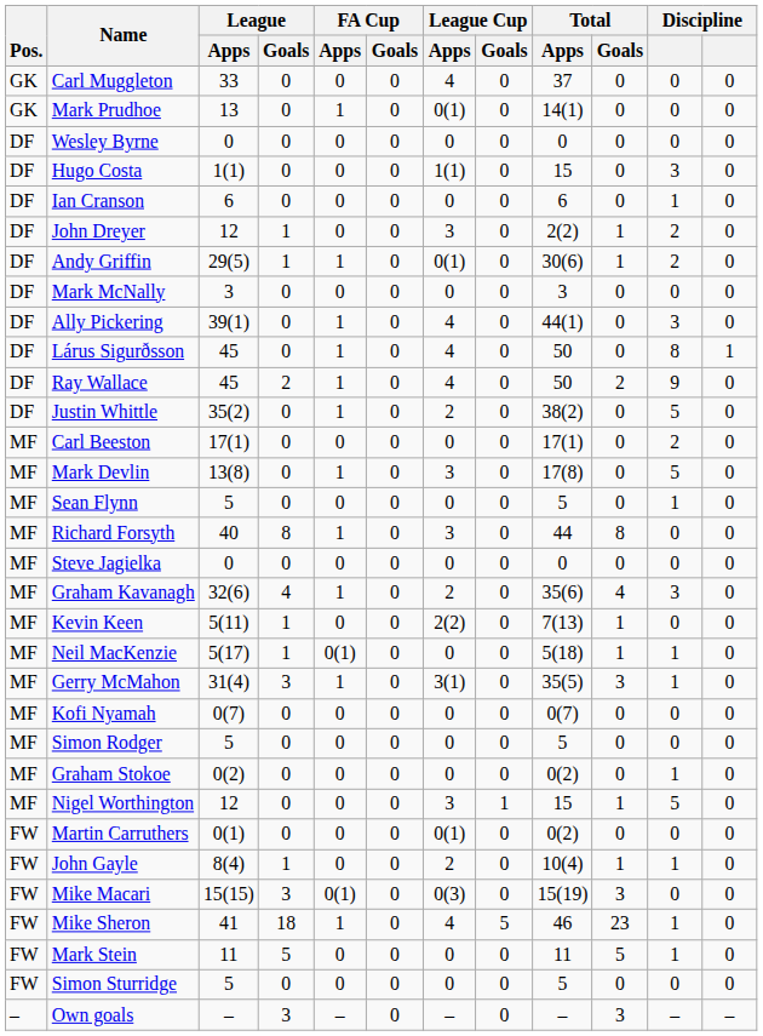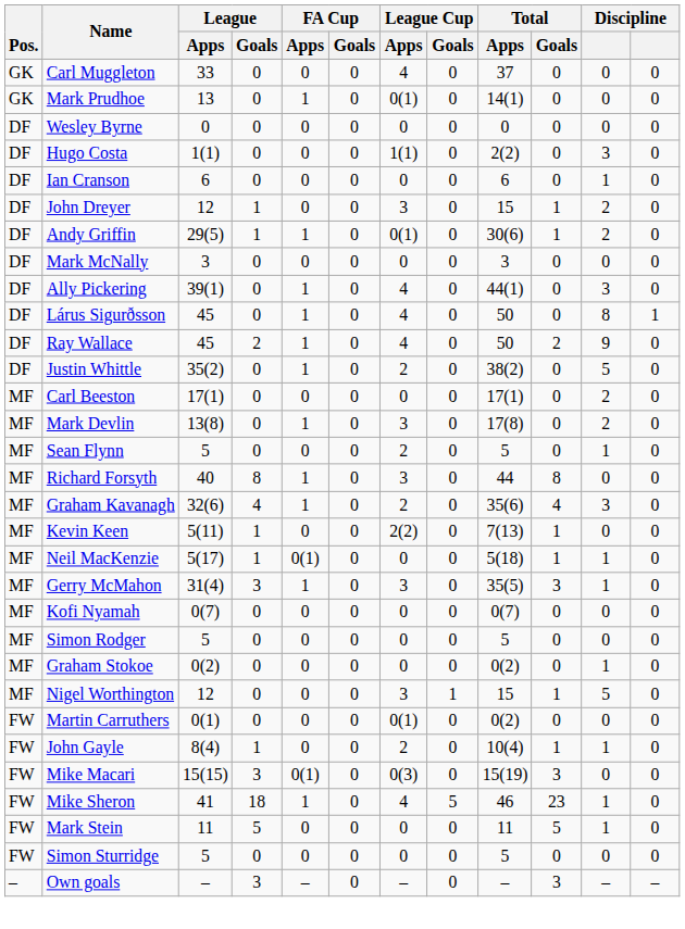 <table class="wikitable" style="text-align:center">
 <tr>
 <th rowspan="2" valign="bottom">Pos.</th>
 <th rowspan="2">Name</th>
 <th colspan="2" width="85">League</th>
 <th colspan="2" width="85">FA Cup</th>
 <th colspan="2" width="85">League Cup</th>
 <th colspan="2" width="85">Total</th>
 <th colspan="2" width="85">Discipline</th>
 </tr>
 <tr>
 <th>Apps</th>
 <th>Goals</th>
 <th>Apps</th>
 <th>Goals</th>
 <th>Apps</th>
 <th>Goals</th>
 <th>Apps</th>
 <th>Goals</th>
 <th></th>
 <th></th>
 </tr>
 <tr>
 <td align="left">GK</td>
 <td align="left"> <a href='#'>Carl Muggleton</a></td>
 <td>33</td>
 <td>0</td>
 <td>0</td>
 <td>0</td>
 <td>4</td>
 <td>0</td>
 <td>37</td>
 <td>0</td>
 <td>0</td>
 <td>0</td>
 </tr>
 <tr>
 <td align="left">GK</td>
 <td align="left"> <a href='#'>Mark Prudhoe</a></td>
 <td>13</td>
 <td>0</td>
 <td>1</td>
 <td>0</td>
 <td>0(1)</td>
 <td>0</td>
 <td>14(1)</td>
 <td>0</td>
 <td>0</td>
 <td>0</td>
 </tr>
 <tr>
 <td align="left">DF</td>
 <td align="left"> <a href='#'>Wesley Byrne</a></td>
 <td>0</td>
 <td>0</td>
 <td>0</td>
 <td>0</td>
 <td>0</td>
 <td>0</td>
 <td>0</td>
 <td>0</td>
 <td>0</td>
 <td>0</td>
 </tr>
 <tr>
 <td align="left">DF</td>
 <td align="left"> <a href='#'>Hugo Costa</a></td>
 <td>1(1)</td>
 <td>0</td>
 <td>0</td>
 <td>0</td>
 <td>1(1)</td>
 <td>0</td>
-<td>15</td>
+<td>2(2)</td>
 <td>0</td>
 <td>3</td>
 <td>0</td>
 </tr>
 <tr>
 <td align="left">DF</td>
 <td align="left"> <a href='#'>Ian Cranson</a></td>
 <td>6</td>
 <td>0</td>
 <td>0</td>
 <td>0</td>
 <td>0</td>
 <td>0</td>
 <td>6</td>
 <td>0</td>
 <td>1</td>
 <td>0</td>
 </tr>
 <tr>
 <td align="left">DF</td>
 <td align="left"> <a href='#'>John Dreyer</a></td>
 <td>12</td>
 <td>1</td>
 <td>0</td>
 <td>0</td>
 <td>3</td>
 <td>0</td>
-<td>2(2)</td>
+<td>15</td>
 <td>1</td>
 <td>2</td>
 <td>0</td>
 </tr>
 <tr>
 <td align="left">DF</td>
 <td align="left"> <a href='#'>Andy Griffin</a></td>
 <td>29(5)</td>
 <td>1</td>
 <td>1</td>
 <td>0</td>
 <td>0(1)</td>
 <td>0</td>
 <td>30(6)</td>
 <td>1</td>
 <td>2</td>
 <td>0</td>
 </tr>
 <tr>
 <td align="left">DF</td>
 <td align="left"> <a href='#'>Mark McNally</a></td>
 <td>3</td>
 <td>0</td>
 <td>0</td>
 <td>0</td>
 <td>0</td>
 <td>0</td>
 <td>3</td>
 <td>0</td>
 <td>0</td>
 <td>0</td>
 </tr>
 <tr>
 <td align="left">DF</td>
 <td align="left"> <a href='#'>Ally Pickering</a></td>
 <td>39(1)</td>
 <td>0</td>
 <td>1</td>
 <td>0</td>
 <td>4</td>
 <td>0</td>
 <td>44(1)</td>
 <td>0</td>
 <td>3</td>
 <td>0</td>
 </tr>
 <tr>
 <td align="left">DF</td>
 <td align="left"> <a href='#'>Lárus Sigurðsson</a></td>
 <td>45</td>
 <td>0</td>
 <td>1</td>
 <td>0</td>
 <td>4</td>
 <td>0</td>
 <td>50</td>
 <td>0</td>
 <td>8</td>
 <td>1</td>
 </tr>
 <tr>
 <td align="left">DF</td>
 <td align="left"> <a href='#'>Ray Wallace</a></td>
 <td>45</td>
 <td>2</td>
 <td>1</td>
 <td>0</td>
 <td>4</td>
 <td>0</td>
 <td>50</td>
 <td>2</td>
 <td>9</td>
 <td>0</td>
 </tr>
 <tr>
 <td align="left">DF</td>
 <td align="left"> <a href='#'>Justin Whittle</a></td>
 <td>35(2)</td>
 <td>0</td>
 <td>1</td>
 <td>0</td>
 <td>2</td>
 <td>0</td>
 <td>38(2)</td>
 <td>0</td>
 <td>5</td>
 <td>0</td>
 </tr>
 <tr>
 <td align="left">MF</td>
 <td align="left"> <a href='#'>Carl Beeston</a></td>
 <td>17(1)</td>
 <td>0</td>
 <td>0</td>
 <td>0</td>
 <td>0</td>
 <td>0</td>
 <td>17(1)</td>
 <td>0</td>
 <td>2</td>
 <td>0</td>
 </tr>
 <tr>
 <td align="left">MF</td>
 <td align="left"> <a href='#'>Mark Devlin</a></td>
 <td>13(8)</td>
 <td>0</td>
 <td>1</td>
 <td>0</td>
 <td>3</td>
 <td>0</td>
 <td>17(8)</td>
 <td>0</td>
-<td>5</td>
+<td>2</td>
 <td>0</td>
 </tr>
 <tr>
 <td align="left">MF</td>
 <td align="left"> <a href='#'>Sean Flynn</a></td>
 <td>5</td>
 <td>0</td>
 <td>0</td>
 <td>0</td>
-<td>0</td>
+<td>2</td>
 <td>0</td>
 <td>5</td>
 <td>0</td>
 <td>1</td>
 <td>0</td>
 </tr>
 <tr>
 <td align="left">MF</td>
 <td align="left"> <a href='#'>Richard Forsyth</a></td>
 <td>40</td>
 <td>8</td>
 <td>1</td>
 <td>0</td>
 <td>3</td>
 <td>0</td>
 <td>44</td>
 <td>8</td>
-<td>0</td>
-<td>0</td>
-</tr>
-<tr>
-<td align="left">MF</td>
-<td align="left"> <a href='#'>Steve Jagielka</a></td>
-<td>0</td>
-<td>0</td>
-<td>0</td>
-<td>0</td>
-<td>0</td>
-<td>0</td>
-<td>0</td>
-<td>0</td>
 <td>0</td>
 <td>0</td>
 </tr>
 <tr>
 <td align="left">MF</td>
 <td align="left"> <a href='#'>Graham Kavanagh</a></td>
 <td>32(6)</td>
 <td>4</td>
 <td>1</td>
 <td>0</td>
 <td>2</td>
 <td>0</td>
 <td>35(6)</td>
 <td>4</td>
 <td>3</td>
 <td>0</td>
 </tr>
 <tr>
 <td align="left">MF</td>
 <td align="left"> <a href='#'>Kevin Keen</a></td>
 <td>5(11)</td>
 <td>1</td>
 <td>0</td>
 <td>0</td>
 <td>2(2)</td>
 <td>0</td>
 <td>7(13)</td>
 <td>1</td>
 <td>0</td>
 <td>0</td>
 </tr>
 <tr>
 <td align="left">MF</td>
 <td align="left"> <a href='#'>Neil MacKenzie</a></td>
 <td>5(17)</td>
 <td>1</td>
 <td>0(1)</td>
 <td>0</td>
 <td>0</td>
 <td>0</td>
 <td>5(18)</td>
 <td>1</td>
 <td>1</td>
 <td>0</td>
 </tr>
 <tr>
 <td align="left">MF</td>
 <td align="left"> <a href='#'>Gerry McMahon</a></td>
 <td>31(4)</td>
 <td>3</td>
 <td>1</td>
 <td>0</td>
-<td>3(1)</td>
+<td>3</td>
 <td>0</td>
 <td>35(5)</td>
 <td>3</td>
 <td>1</td>
 <td>0</td>
 </tr>
 <tr>
 <td align="left">MF</td>
 <td align="left"> <a href='#'>Kofi Nyamah</a></td>
 <td>0(7)</td>
 <td>0</td>
 <td>0</td>
 <td>0</td>
 <td>0</td>
 <td>0</td>
 <td>0(7)</td>
 <td>0</td>
 <td>0</td>
 <td>0</td>
 </tr>
 <tr>
 <td align="left">MF</td>
 <td align="left"> <a href='#'>Simon Rodger</a></td>
 <td>5</td>
 <td>0</td>
 <td>0</td>
 <td>0</td>
 <td>0</td>
 <td>0</td>
 <td>5</td>
 <td>0</td>
 <td>0</td>
 <td>0</td>
 </tr>
 <tr>
 <td align="left">MF</td>
 <td align="left"> <a href='#'>Graham Stokoe</a></td>
 <td>0(2)</td>
 <td>0</td>
 <td>0</td>
 <td>0</td>
 <td>0</td>
 <td>0</td>
 <td>0(2)</td>
 <td>0</td>
 <td>1</td>
 <td>0</td>
 </tr>
 <tr>
 <td align="left">MF</td>
 <td align="left"> <a href='#'>Nigel Worthington</a></td>
 <td>12</td>
 <td>0</td>
 <td>0</td>
 <td>0</td>
 <td>3</td>
 <td>1</td>
 <td>15</td>
 <td>1</td>
 <td>5</td>
 <td>0</td>
 </tr>
 <tr>
 <td align="left">FW</td>
 <td align="left"> <a href='#'>Martin Carruthers</a></td>
 <td>0(1)</td>
 <td>0</td>
 <td>0</td>
 <td>0</td>
 <td>0(1)</td>
 <td>0</td>
 <td>0(2)</td>
 <td>0</td>
 <td>0</td>
 <td>0</td>
 </tr>
 <tr>
 <td align="left">FW</td>
 <td align="left"> <a href='#'>John Gayle</a></td>
 <td>8(4)</td>
 <td>1</td>
 <td>0</td>
 <td>0</td>
 <td>2</td>
 <td>0</td>
 <td>10(4)</td>
 <td>1</td>
 <td>1</td>
 <td>0</td>
 </tr>
 <tr>
 <td align="left">FW</td>
 <td align="left"> <a href='#'>Mike Macari</a></td>
 <td>15(15)</td>
 <td>3</td>
 <td>0(1)</td>
 <td>0</td>
 <td>0(3)</td>
 <td>0</td>
 <td>15(19)</td>
 <td>3</td>
 <td>0</td>
 <td>0</td>
 </tr>
 <tr>
 <td align="left">FW</td>
 <td align="left"> <a href='#'>Mike Sheron</a></td>
 <td>41</td>
 <td>18</td>
 <td>1</td>
 <td>0</td>
 <td>4</td>
 <td>5</td>
 <td>46</td>
 <td>23</td>
 <td>1</td>
 <td>0</td>
 </tr>
 <tr>
 <td align="left">FW</td>
 <td align="left"> <a href='#'>Mark Stein</a></td>
 <td>11</td>
 <td>5</td>
 <td>0</td>
 <td>0</td>
 <td>0</td>
 <td>0</td>
 <td>11</td>
 <td>5</td>
 <td>1</td>
 <td>0</td>
 </tr>
 <tr>
 <td align="left">FW</td>
 <td align="left"> <a href='#'>Simon Sturridge</a></td>
 <td>5</td>
 <td>0</td>
 <td>0</td>
 <td>0</td>
 <td>0</td>
 <td>0</td>
 <td>5</td>
 <td>0</td>
 <td>0</td>
 <td>0</td>
 </tr>
 <tr>
 <td align="left">–</td>
 <td align="left"><a href='#'>Own goals</a></td>
 <td>–</td>
 <td>3</td>
 <td>–</td>
 <td>0</td>
 <td>–</td>
 <td>0</td>
 <td>–</td>
 <td>3</td>
 <td>–</td>
 <td>–</td>
 </tr>
 </table>
